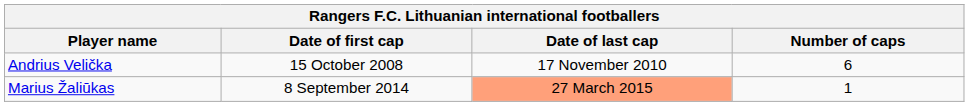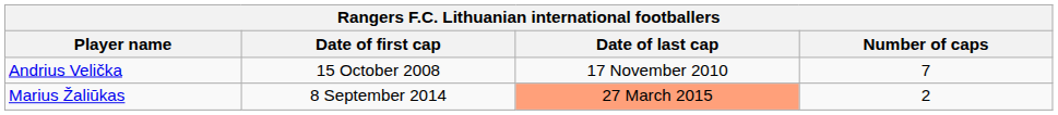 <table class="wikitable plainrowheaders" style="width: 80%;">
 <tr>
 <th colspan=5>Rangers F.C. Lithuanian international footballers </th>
 </tr>
 <tr>
 <th scope="col">Player name</th>
 <th scope="col">Date of first cap</th>
 <th scope="col">Date of last cap</th>
 <th scope="col">Number of caps</th>
 </tr>
 <tr>
 <td><a href='#'>Andrius Velička</a></td>
 <td align="center">15 October 2008</td>
 <td align="center">17 November 2010</td>
-<td align="center">6</td>
+<td align="center">7</td>
 </tr>
 <tr>
 <td><a href='#'>Marius Žaliūkas</a></td>
 <td align="center">8 September 2014</td>
 <td align="center" style="background: lightsalmon;">27 March 2015</td>
-<td align="center">1</td>
+<td align="center">2</td>
 </tr>
 </table>
